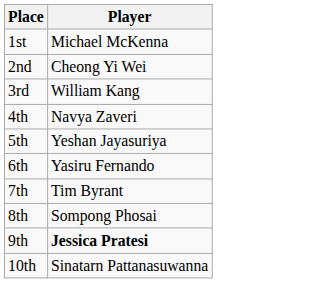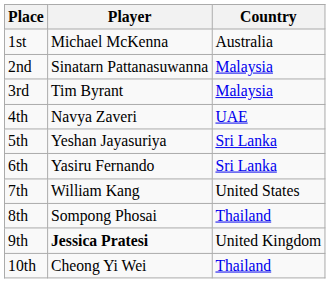 <table class="wikitable">
 <tr>
 <th>Place</th>
 <th>Player</th>
+<th>Country</th>
 </tr>
 <tr>
 <td>1st</td>
 <td>Michael McKenna</td>
+<td>Australia</td>
 </tr>
 <tr>
 <td>2nd</td>
-<td>Cheong Yi Wei</td>
+<td>Sinatarn Pattanasuwanna</td>
+<td><a href='#'>Malaysia</a></td>
 </tr>
 <tr>
 <td>3rd</td>
-<td>William Kang</td>
+<td>Tim Byrant</td>
+<td><a href='#'>Malaysia</a></td>
 </tr>
 <tr>
 <td>4th</td>
 <td>Navya Zaveri</td>
+<td><a href='#'>UAE</a></td>
 </tr>
 <tr>
 <td>5th</td>
 <td>Yeshan Jayasuriya</td>
+<td><a href='#'>Sri Lanka</a></td>
 </tr>
 <tr>
 <td>6th</td>
 <td>Yasiru Fernando</td>
+<td><a href='#'>Sri Lanka</a></td>
 </tr>
 <tr>
 <td>7th</td>
-<td>Tim Byrant</td>
+<td>William Kang</td>
+<td>United States</td>
 </tr>
 <tr>
 <td>8th</td>
 <td>Sompong Phosai</td>
+<td><a href='#'>Thailand</a></td>
 </tr>
 <tr>
 <td>9th</td>
 <td><strong>Jessica Pratesi</strong></td>
+<td>United Kingdom</td>
 </tr>
 <tr>
 <td>10th</td>
-<td>Sinatarn Pattanasuwanna</td>
+<td>Cheong Yi Wei</td>
+<td><a href='#'>Thailand</a></td>
 </tr>
 </table>
